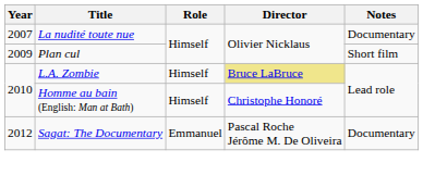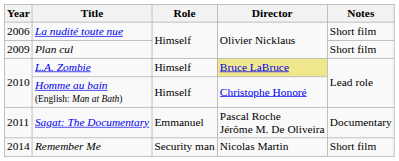 <table class="wikitable">
 <tr>
 <th>Year</th>
 <th>Title</th>
 <th>Role</th>
 <th>Director</th>
 <th>Notes</th>
 </tr>
 <tr>
-<td>2007</td>
+<td>2006</td>
 <td><em><a href='#'>La nudité toute nue</a></em></td>
 <td rowspan="2">Himself</td>
 <td rowspan="2">Olivier Nicklaus</td>
-<td>Documentary</td>
+<td>Short film</td>
 </tr>
 <tr>
 <td>2009</td>
 <td><em>Plan cul</em></td>
 <td>Short film</td>
 </tr>
 <tr>
 <td rowspan="2">2010</td>
 <td><em><a href='#'>L.A. Zombie</a></em></td>
 <td>Himself</td>
 <td style="background: khaki;"><a href='#'>Bruce LaBruce</a></td>
 <td rowspan="2">Lead role</td>
 </tr>
 <tr>
 <td><em><a href='#'>Homme au bain</a></em><br><small>(English: <em>Man at Bath</em>)</small></td>
 <td>Himself</td>
 <td><a href='#'>Christophe Honoré</a></td>
 </tr>
 <tr>
-<td>2012</td>
+<td>2011</td>
 <td><em><a href='#'>Sagat: The Documentary</a></em></td>
 <td>Emmanuel</td>
 <td>Pascal Roche<br> Jérôme M. De Oliveira</td>
 <td>Documentary</td>
 </tr>
+<tr>
+<td>2014</td>
+<td><em>Remember Me</em></td>
+<td>Security man</td>
+<td>Nicolas Martin</td>
+<td>Short film</td>
+</tr>
 </table>
